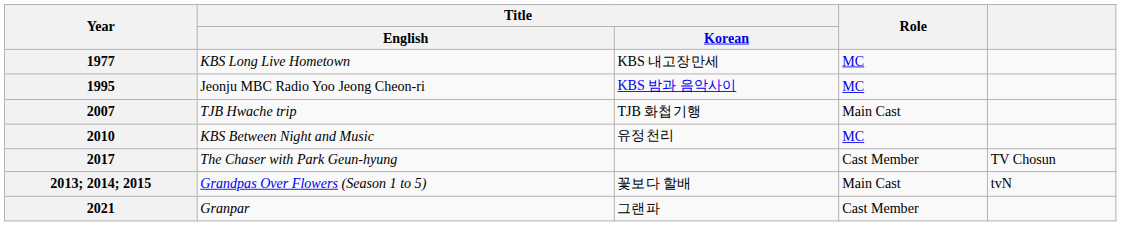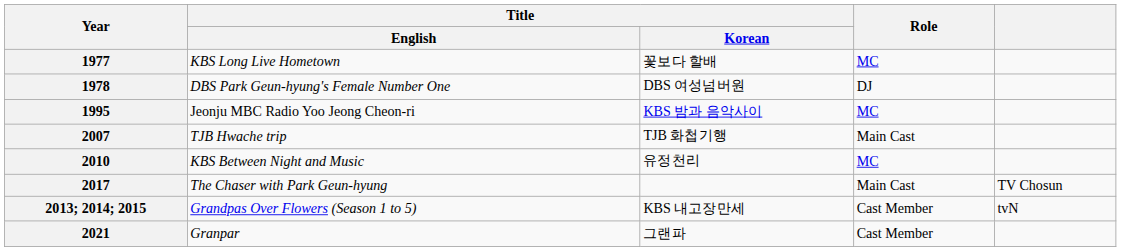 <table class="wikitable sortable plainrowheaders" style="clear:none; font-size:100%; padding:0 auto; width:100%; margin:auto">
 <tr>
 <th rowspan="2">Year</th>
 <th colspan="2">Title</th>
 <th rowspan="2">Role</th>
 <th rowspan="2"></th>
 </tr>
 <tr>
 <th>English</th>
 <th><a href='#'>Korean</a></th>
 </tr>
 <tr>
 <th scope="row">1977</th>
 <td><em>KBS Long Live Hometown</em></td>
-<td>KBS 내고장만세</td>
+<td>꽃보다 할배</td>
 <td><a href='#'>MC</a></td>
+<td></td>
+</tr>
+<tr>
+<th scope="row">1978</th>
+<td><em>DBS Park Geun-hyung's Female Number One</em></td>
+<td>DBS 여성넘버원</td>
+<td>DJ</td>
 <td></td>
 </tr>
 <tr>
 <th scope="row">1995</th>
 <td>Jeonju MBC Radio Yoo Jeong Cheon-ri</td>
 <td><a href='#'>KBS 밤과 음악사이</a></td>
 <td><a href='#'>MC</a></td>
 <td></td>
 </tr>
 <tr>
 <th scope="row">2007</th>
 <td><em>TJB Hwache trip</em></td>
 <td>TJB 화첩기행</td>
 <td>Main Cast</td>
 <td></td>
 </tr>
 <tr>
 <th scope="row">2010</th>
 <td><em>KBS Between Night and Music</em></td>
 <td>유정천리</td>
 <td><a href='#'>MC</a></td>
 <td></td>
 </tr>
 <tr>
 <th scope="row">2017</th>
 <td><em>The Chaser with Park Geun-hyung</em></td>
 <td></td>
-<td>Cast Member</td>
+<td>Main Cast</td>
 <td>TV Chosun</td>
 </tr>
 <tr>
 <th scope="row">2013; 2014; 2015</th>
 <td><em><a href='#'>Grandpas Over Flowers</a> (Season 1 to 5)</em></td>
-<td>꽃보다 할배</td>
-<td>Main Cast</td>
+<td>KBS 내고장만세</td>
+<td>Cast Member</td>
 <td>tvN</td>
 </tr>
 <tr>
 <th scope="row">2021</th>
 <td><em>Granpar</em></td>
 <td>그랜파</td>
 <td>Cast Member</td>
 <td></td>
 </tr>
 </table>
